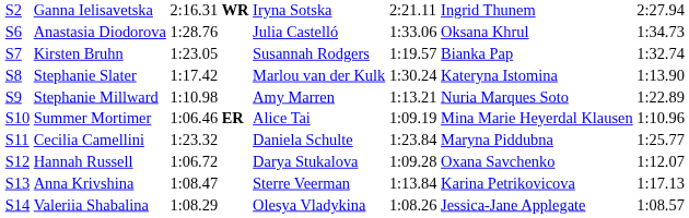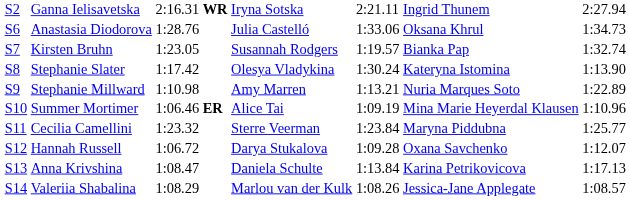 <table>
 <tr>
 <td><a href='#'>S2</a></td>
 <td><a href='#'>Ganna Ielisavetska</a><br></td>
 <td>2:16.31 <strong>WR</strong></td>
 <td><a href='#'>Iryna Sotska</a><br></td>
 <td>2:21.11</td>
 <td><a href='#'>Ingrid Thunem</a><br></td>
 <td>2:27.94</td>
 </tr>
 <tr>
 <td><a href='#'>S6</a></td>
 <td><a href='#'>Anastasia Diodorova</a><br></td>
 <td>1:28.76</td>
 <td><a href='#'>Julia Castelló</a><br></td>
 <td>1:33.06</td>
 <td><a href='#'>Oksana Khrul</a><br></td>
 <td>1:34.73</td>
 </tr>
 <tr>
 <td><a href='#'>S7</a></td>
 <td><a href='#'>Kirsten Bruhn</a><br></td>
 <td>1:23.05</td>
 <td><a href='#'>Susannah Rodgers</a><br></td>
 <td>1:19.57</td>
 <td><a href='#'>Bianka Pap</a><br></td>
 <td>1:32.74</td>
 </tr>
 <tr>
 <td><a href='#'>S8</a></td>
 <td><a href='#'>Stephanie Slater</a><br></td>
 <td>1:17.42</td>
-<td><a href='#'>Marlou van der Kulk</a><br></td>
+<td><a href='#'>Olesya Vladykina</a><br></td>
 <td>1:30.24</td>
 <td><a href='#'>Kateryna Istomina</a><br></td>
 <td>1:13.90</td>
 </tr>
 <tr>
 <td><a href='#'>S9</a></td>
 <td><a href='#'>Stephanie Millward</a><br></td>
 <td>1:10.98</td>
 <td><a href='#'>Amy Marren</a> <br></td>
 <td>1:13.21</td>
 <td><a href='#'>Nuria Marques Soto</a><br></td>
 <td>1:22.89</td>
 </tr>
 <tr>
 <td><a href='#'>S10</a></td>
 <td><a href='#'>Summer Mortimer</a><br></td>
 <td>1:06.46 <strong>ER</strong></td>
 <td><a href='#'>Alice Tai</a><br></td>
 <td>1:09.19</td>
 <td><a href='#'>Mina Marie Heyerdal Klausen</a><br></td>
 <td>1:10.96</td>
 </tr>
 <tr>
 <td><a href='#'>S11</a></td>
 <td><a href='#'>Cecilia Camellini</a><br></td>
 <td>1:23.32</td>
-<td><a href='#'>Daniela Schulte</a><br></td>
+<td><a href='#'>Sterre Veerman</a><br></td>
 <td>1:23.84</td>
 <td><a href='#'>Maryna Piddubna</a><br></td>
 <td>1:25.77</td>
 </tr>
 <tr>
 <td><a href='#'>S12</a></td>
 <td><a href='#'>Hannah Russell</a><br></td>
 <td>1:06.72</td>
 <td><a href='#'>Darya Stukalova</a><br></td>
 <td>1:09.28</td>
 <td><a href='#'>Oxana Savchenko</a><br></td>
 <td>1:12.07</td>
 </tr>
 <tr>
 <td><a href='#'>S13</a></td>
 <td><a href='#'>Anna Krivshina</a><br></td>
 <td>1:08.47</td>
-<td><a href='#'>Sterre Veerman</a><br></td>
+<td><a href='#'>Daniela Schulte</a><br></td>
 <td>1:13.84</td>
 <td><a href='#'>Karina Petrikovicova</a><br></td>
 <td>1:17.13</td>
 </tr>
 <tr>
 <td><a href='#'>S14</a></td>
 <td><a href='#'>Valeriia Shabalina</a><br></td>
 <td>1:08.29</td>
-<td><a href='#'>Olesya Vladykina</a><br></td>
+<td><a href='#'>Marlou van der Kulk</a><br></td>
 <td>1:08.26</td>
 <td><a href='#'>Jessica-Jane Applegate</a><br></td>
 <td>1:08.57</td>
 </tr>
 </table>
